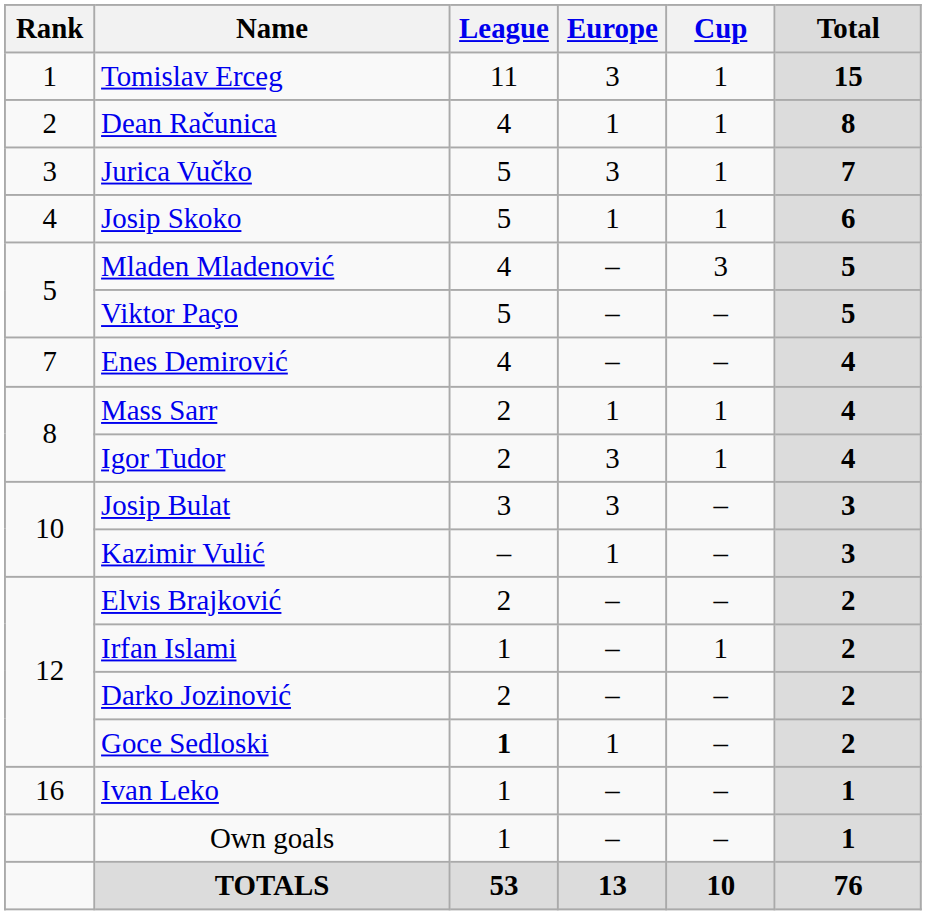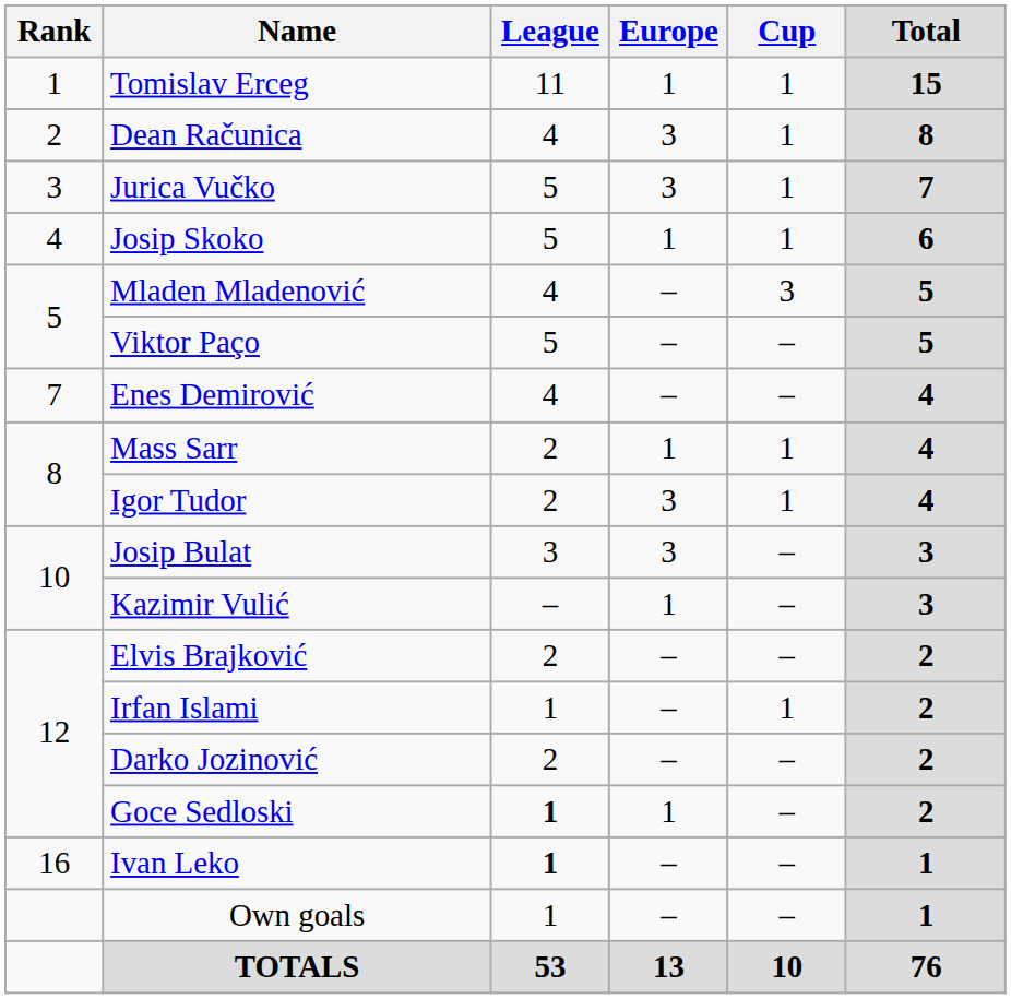 <table class="wikitable" style="font-size: 95%; text-align: center;">
 <tr>
 <th width=40>Rank</th>
 <th width=180>Name</th>
 <th width=50><a href='#'>League</a></th>
 <th width=50><a href='#'>Europe</a></th>
 <th width=50><a href='#'>Cup</a></th>
 <th width=70 style="background: #DCDCDC">Total</th>
 </tr>
 <tr>
 <td rowspan=1>1</td>
 <td style="text-align:left;"> <a href='#'>Tomislav Erceg</a></td>
 <td>11</td>
-<td>3</td>
+<td>1</td>
 <td>1</td>
 <th style="background: #DCDCDC">15</th>
 </tr>
 <tr>
 <td rowspan=1>2</td>
 <td style="text-align:left;"> <a href='#'>Dean Računica</a></td>
 <td>4</td>
-<td>1</td>
+<td>3</td>
 <td>1</td>
 <th style="background: #DCDCDC">8</th>
 </tr>
 <tr>
 <td rowspan=1>3</td>
 <td style="text-align:left;"> <a href='#'>Jurica Vučko</a></td>
 <td>5</td>
 <td>3</td>
 <td>1</td>
 <th style="background: #DCDCDC">7</th>
 </tr>
 <tr>
 <td rowspan=1>4</td>
 <td style="text-align:left;"> <a href='#'>Josip Skoko</a></td>
 <td>5</td>
 <td>1</td>
 <td>1</td>
 <th style="background: #DCDCDC">6</th>
 </tr>
 <tr>
 <td rowspan=2>5</td>
 <td style="text-align:left;"> <a href='#'>Mladen Mladenović</a></td>
 <td>4</td>
 <td>–</td>
 <td>3</td>
 <th style="background: #DCDCDC">5</th>
 </tr>
 <tr>
 <td style="text-align:left;"> <a href='#'>Viktor Paço</a></td>
 <td>5</td>
 <td>–</td>
 <td>–</td>
 <th style="background: #DCDCDC">5</th>
 </tr>
 <tr>
 <td rowspan=1>7</td>
 <td style="text-align:left;"> <a href='#'>Enes Demirović</a></td>
 <td>4</td>
 <td>–</td>
 <td>–</td>
 <th style="background: #DCDCDC">4</th>
 </tr>
 <tr>
 <td rowspan=2>8</td>
 <td style="text-align:left;"> <a href='#'>Mass Sarr</a></td>
 <td>2</td>
 <td>1</td>
 <td>1</td>
 <th style="background: #DCDCDC">4</th>
 </tr>
 <tr>
 <td style="text-align:left;"> <a href='#'>Igor Tudor</a></td>
 <td>2</td>
 <td>3</td>
 <td>1</td>
 <th style="background: #DCDCDC">4</th>
 </tr>
 <tr>
 <td rowspan=2>10</td>
 <td style="text-align:left;"> <a href='#'>Josip Bulat</a></td>
 <td>3</td>
 <td>3</td>
 <td>–</td>
 <th style="background: #DCDCDC">3</th>
 </tr>
 <tr>
 <td style="text-align:left;"> <a href='#'>Kazimir Vulić</a></td>
 <td>–</td>
 <td>1</td>
 <td>–</td>
 <th style="background: #DCDCDC">3</th>
 </tr>
 <tr>
 <td rowspan=4>12</td>
 <td style="text-align:left;"> <a href='#'>Elvis Brajković</a></td>
 <td>2</td>
 <td>–</td>
 <td>–</td>
 <th style="background: #DCDCDC">2</th>
 </tr>
 <tr>
 <td style="text-align:left;"> <a href='#'>Irfan Islami</a></td>
 <td>1</td>
 <td>–</td>
 <td>1</td>
 <th style="background: #DCDCDC">2</th>
 </tr>
 <tr>
 <td style="text-align:left;"> <a href='#'>Darko Jozinović</a></td>
 <td>2</td>
 <td>–</td>
 <td>–</td>
 <th style="background: #DCDCDC">2</th>
 </tr>
 <tr>
 <td style="text-align:left;"> <a href='#'>Goce Sedloski</a></td>
 <td><strong>1</strong></td>
 <td>1</td>
 <td>–</td>
 <th style="background: #DCDCDC">2</th>
 </tr>
 <tr>
 <td rowspan=1>16</td>
 <td style="text-align:left;"> <a href='#'>Ivan Leko</a></td>
-<td>1</td>
+<td><strong>1</strong></td>
 <td>–</td>
 <td>–</td>
 <th style="background: #DCDCDC">1</th>
 </tr>
 <tr>
 <td></td>
 <td style="text-align:center;">Own goals</td>
 <td>1</td>
 <td>–</td>
 <td>–</td>
 <th style="background: #DCDCDC">1</th>
 </tr>
 <tr>
 <td></td>
 <th style="background: #DCDCDC">TOTALS</th>
 <th style="background: #DCDCDC">53</th>
 <th style="background: #DCDCDC">13</th>
 <th style="background: #DCDCDC">10</th>
 <th style="background: #DCDCDC">76</th>
 </tr>
 </table>
